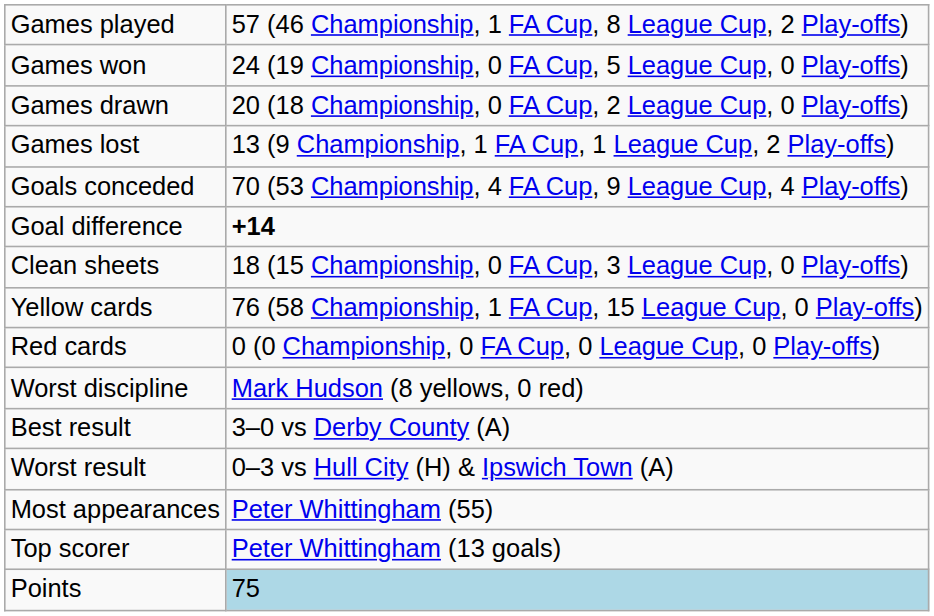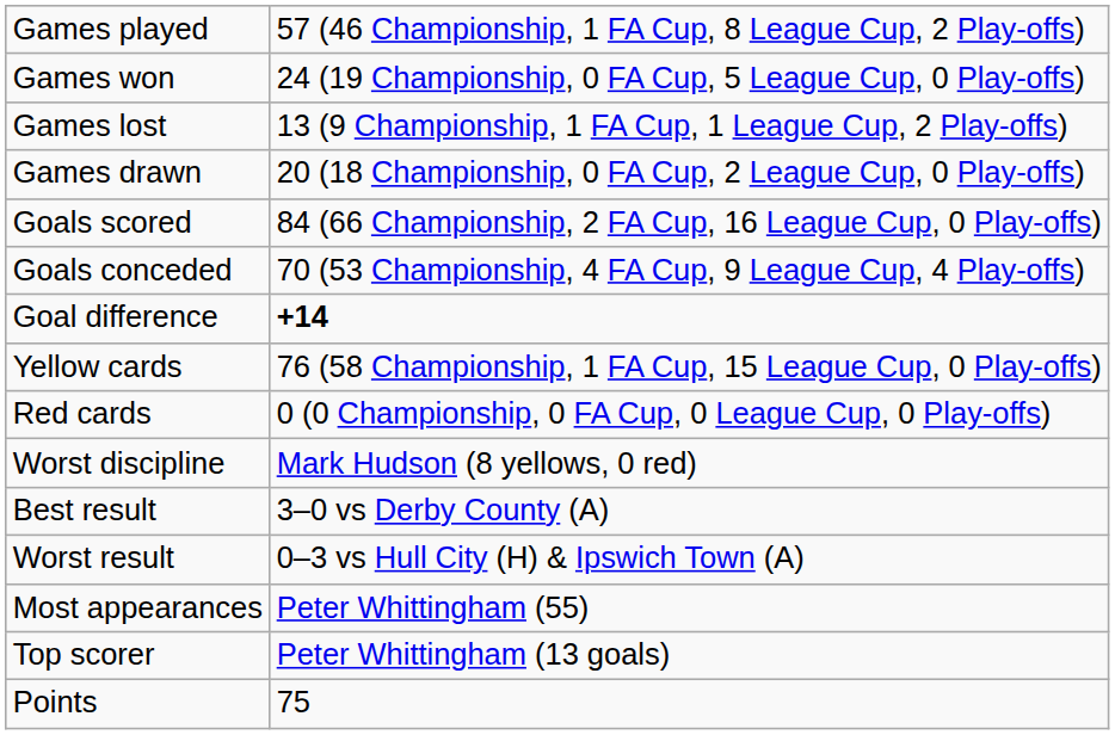 <table class="wikitable">
 <tr>
 <td>Games played</td>
 <td>57 (46 <a href='#'>Championship</a>, 1 <a href='#'>FA Cup</a>, 8 <a href='#'>League Cup</a>, 2 <a href='#'>Play-offs</a>)</td>
 </tr>
 <tr>
 <td>Games won</td>
 <td>24 (19 <a href='#'>Championship</a>, 0 <a href='#'>FA Cup</a>, 5 <a href='#'>League Cup</a>, 0 <a href='#'>Play-offs</a>)</td>
 </tr>
 <tr>
+<td>Games lost</td>
+<td>13 (9 <a href='#'>Championship</a>, 1 <a href='#'>FA Cup</a>, 1 <a href='#'>League Cup</a>, 2 <a href='#'>Play-offs</a>)</td>
+</tr>
+<tr>
 <td>Games drawn</td>
 <td>20 (18 <a href='#'>Championship</a>, 0 <a href='#'>FA Cup</a>, 2 <a href='#'>League Cup</a>, 0 <a href='#'>Play-offs</a>)</td>
 </tr>
 <tr>
-<td>Games lost</td>
-<td>13 (9 <a href='#'>Championship</a>, 1 <a href='#'>FA Cup</a>, 1 <a href='#'>League Cup</a>, 2 <a href='#'>Play-offs</a>)</td>
+<td>Goals scored</td>
+<td>84 (66 <a href='#'>Championship</a>, 2 <a href='#'>FA Cup</a>, 16 <a href='#'>League Cup</a>, 0 <a href='#'>Play-offs</a>)</td>
 </tr>
 <tr>
 <td>Goals conceded</td>
 <td>70 (53 <a href='#'>Championship</a>, 4 <a href='#'>FA Cup</a>, 9 <a href='#'>League Cup</a>, 4 <a href='#'>Play-offs</a>)</td>
 </tr>
 <tr>
 <td>Goal difference</td>
 <td><strong>+14</strong></td>
-</tr>
-<tr>
-<td>Clean sheets</td>
-<td>18 (15 <a href='#'>Championship</a>, 0 <a href='#'>FA Cup</a>, 3 <a href='#'>League Cup</a>, 0 <a href='#'>Play-offs</a>)</td>
 </tr>
 <tr>
 <td>Yellow cards</td>
 <td>76 (58 <a href='#'>Championship</a>, 1 <a href='#'>FA Cup</a>, 15 <a href='#'>League Cup</a>, 0 <a href='#'>Play-offs</a>)</td>
 </tr>
 <tr>
 <td>Red cards</td>
 <td>0 (0 <a href='#'>Championship</a>, 0 <a href='#'>FA Cup</a>, 0 <a href='#'>League Cup</a>, 0 <a href='#'>Play-offs</a>)</td>
 </tr>
 <tr>
 <td>Worst discipline</td>
 <td><a href='#'>Mark Hudson</a> (8 yellows, 0 red)</td>
 </tr>
 <tr>
 <td>Best result</td>
 <td>3–0 vs <a href='#'>Derby County</a> (A)</td>
 </tr>
 <tr>
 <td>Worst result</td>
 <td>0–3 vs <a href='#'>Hull City</a> (H) & <a href='#'>Ipswich Town</a> (A)</td>
 </tr>
 <tr>
 <td>Most appearances</td>
 <td><a href='#'>Peter Whittingham</a> (55)</td>
 </tr>
 <tr>
 <td>Top scorer</td>
 <td><a href='#'>Peter Whittingham</a> (13 goals)</td>
 </tr>
 <tr>
 <td>Points</td>
-<td style="background: lightblue;">75</td>
+<td>75</td>
 </tr>
 </table>
